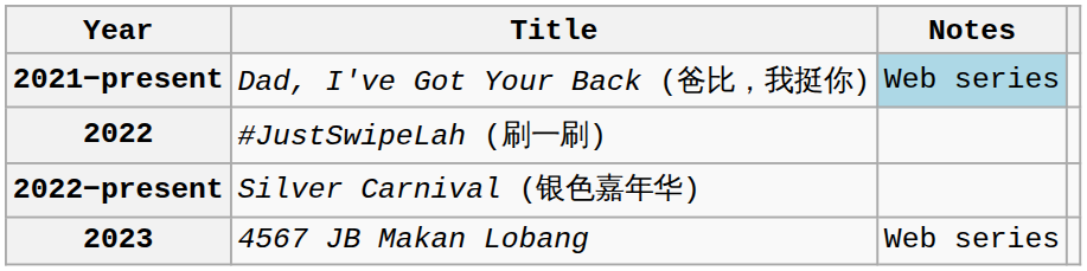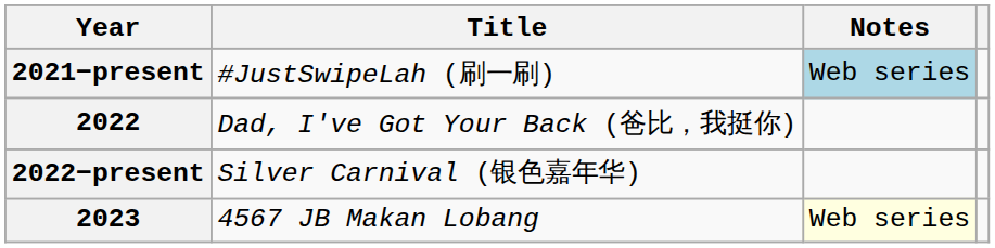 <table class="wikitable sortable plainrowheaders">
 <tr>
 <th scope="col">Year</th>
 <th scope="col">Title</th>
 <th scope="col" class="unsortable">Notes</th>
 <th scope="col" class="unsortable"></th>
 </tr>
 <tr>
 <th scope="row">2021−present</th>
-<td><em>Dad, I've Got Your Back</em> (爸比，我挺你)</td>
+<td><em>#JustSwipeLah</em> (刷一刷)</td>
 <td style="background: lightblue;">Web series</td>
 <td></td>
 </tr>
 <tr>
 <th scope="row">2022</th>
-<td><em>#JustSwipeLah</em> (刷一刷)</td>
+<td><em>Dad, I've Got Your Back</em> (爸比，我挺你)</td>
 <td></td>
 <td></td>
 </tr>
 <tr>
 <th scope="row">2022−present</th>
 <td><em>Silver Carnival</em> (银色嘉年华)</td>
 <td></td>
 </tr>
 <tr>
 <th scope="row">2023</th>
 <td><em>4567 JB Makan Lobang</em></td>
-<td>Web series</td>
+<td style="background: lightyellow;">Web series</td>
 <td></td>
 </tr>
 </table>
